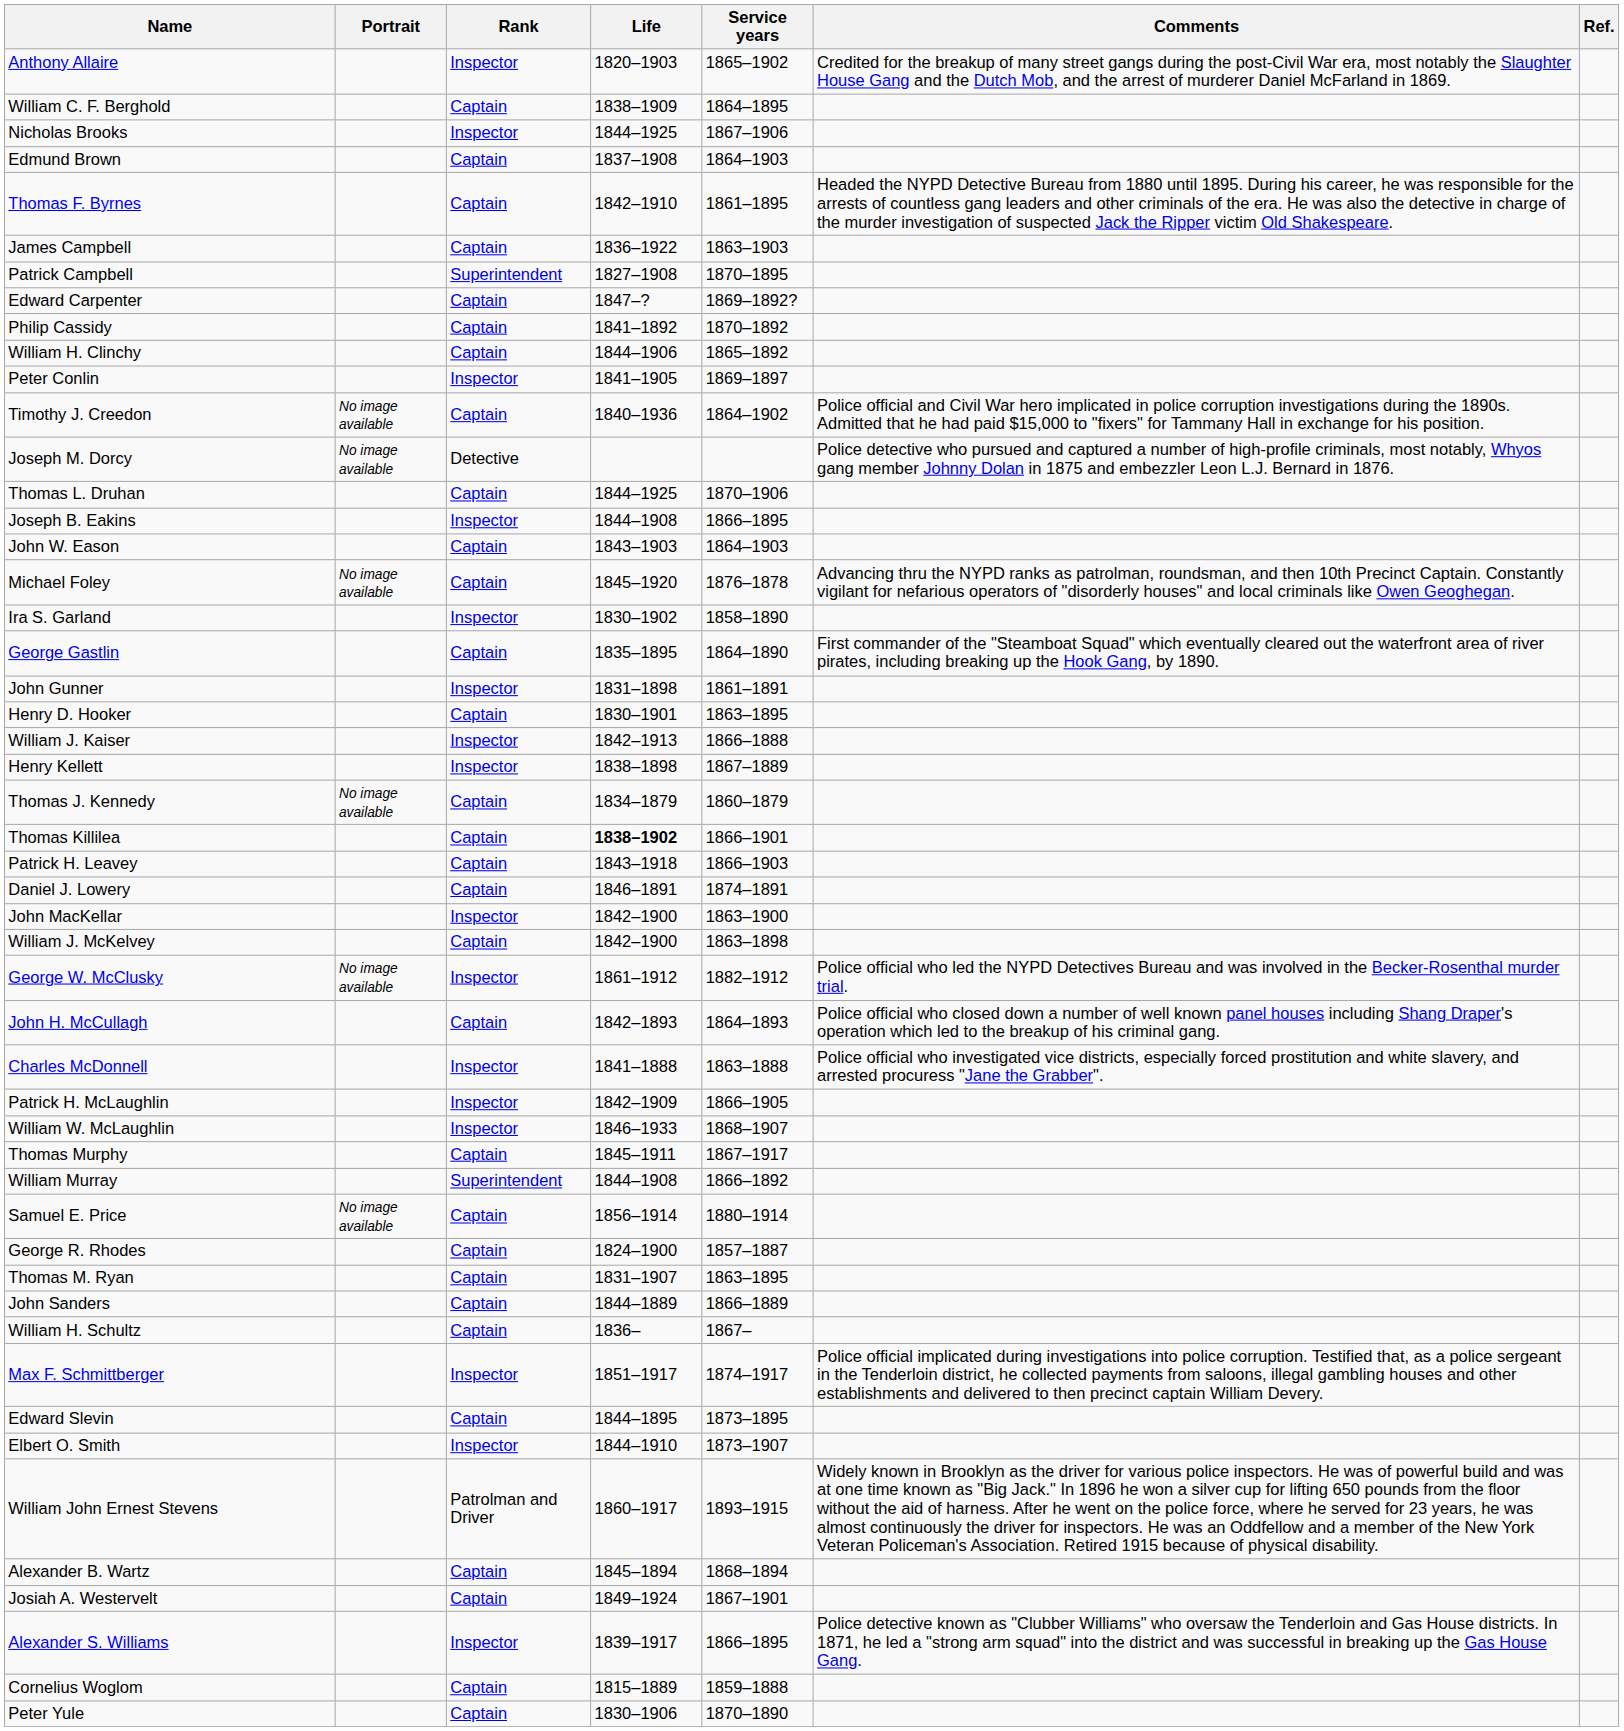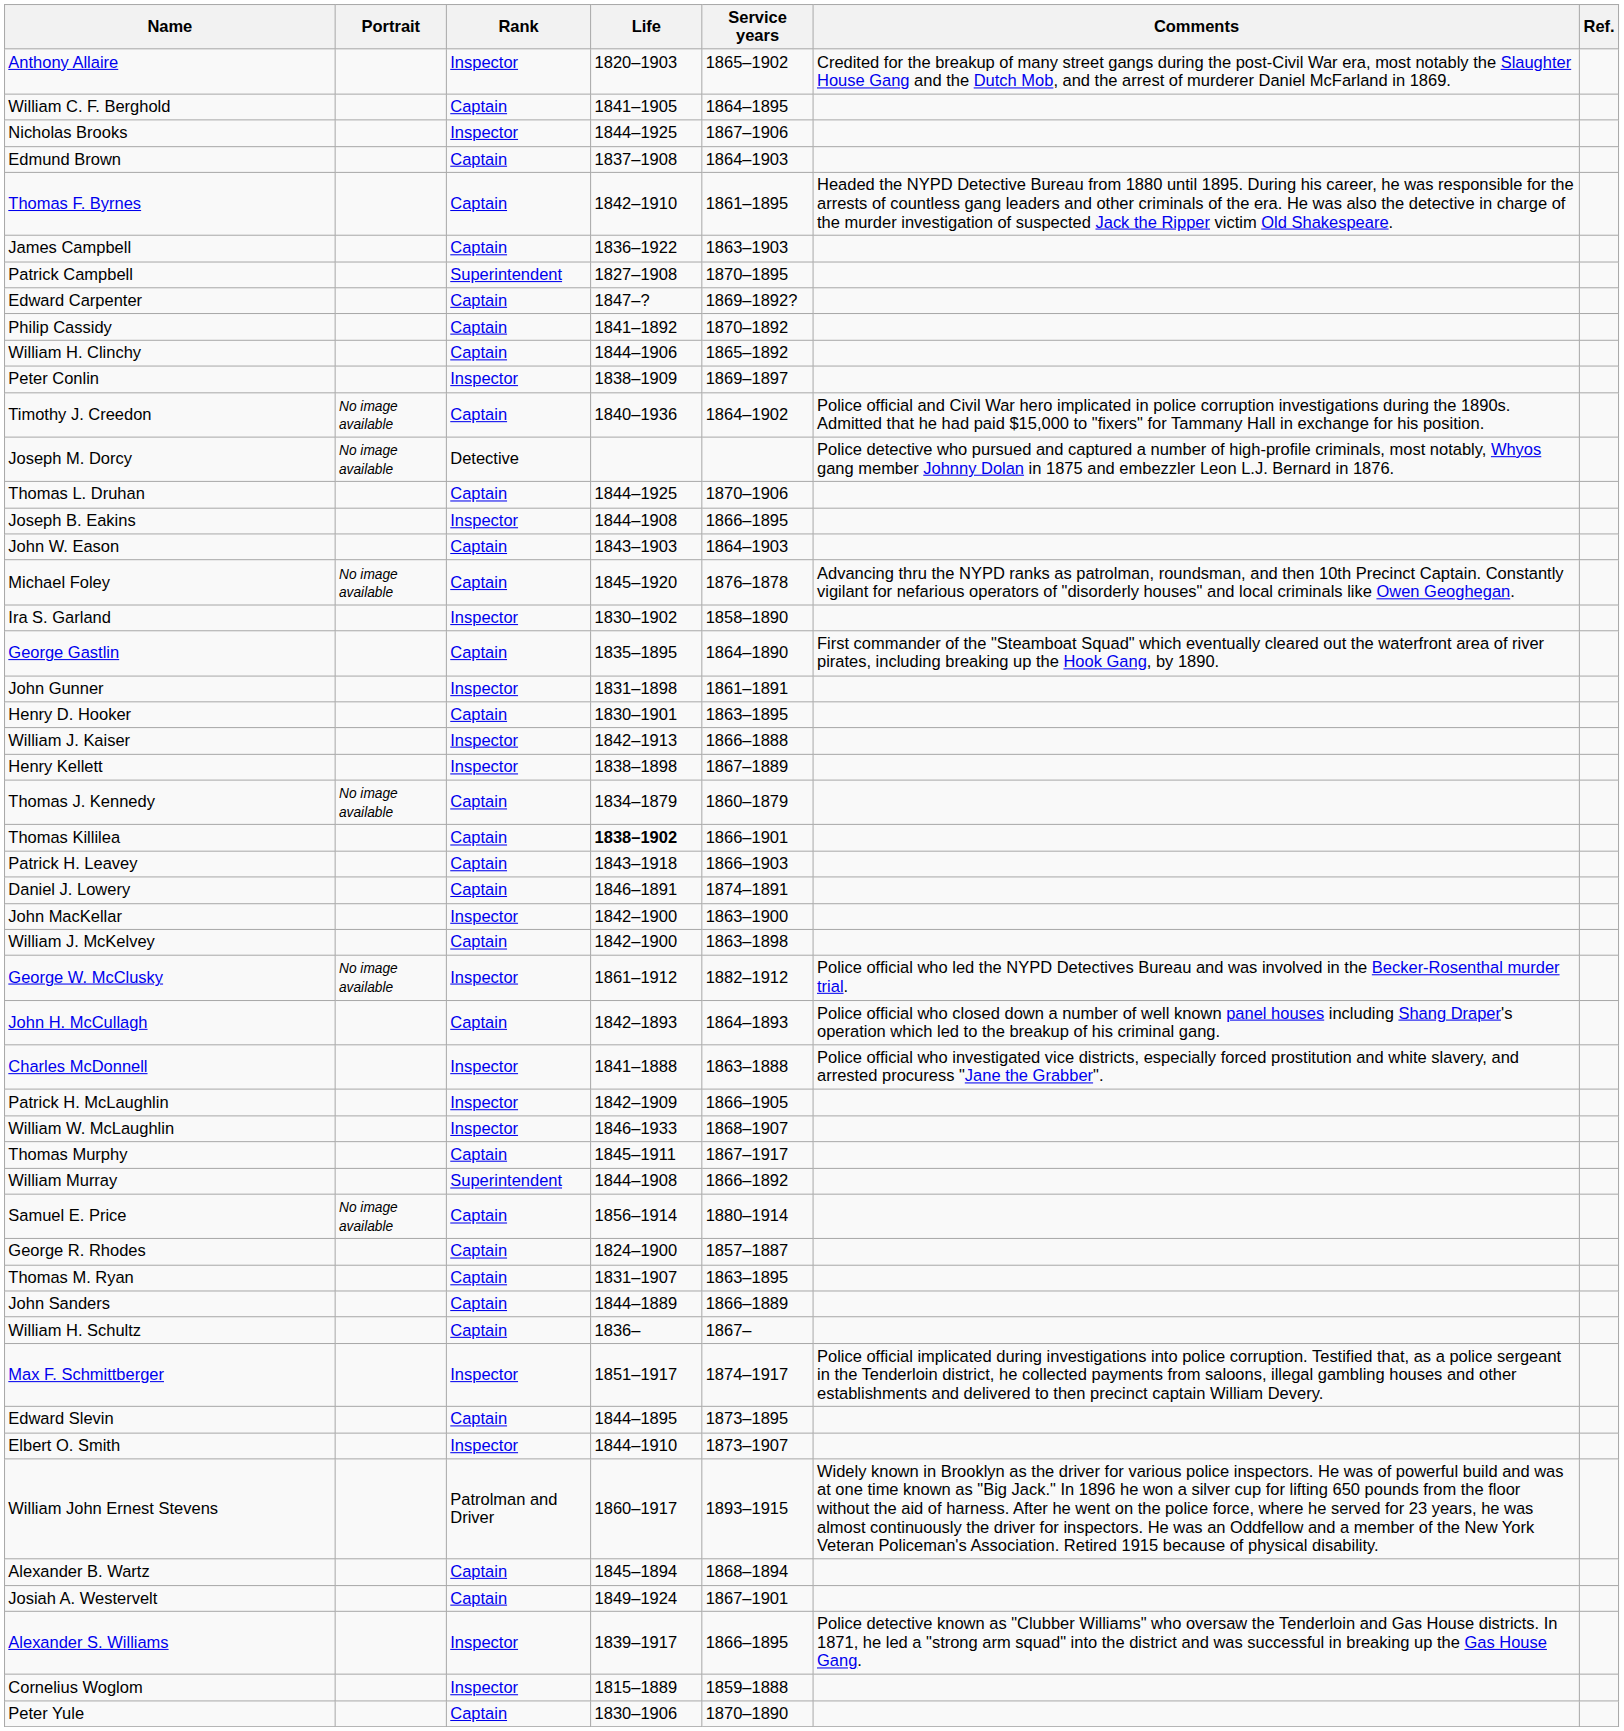 <table class="sortable wikitable">
 <tr>
 <th width="21%">Name</th>
 <th width="7%">Portrait</th>
 <th width="9%">Rank</th>
 <th width="7%">Life</th>
 <th width="7%">Service years</th>
 <th width="55%">Comments</th>
 <th width="1%">Ref.</th>
 </tr>
 <tr valign="top">
 <td><a href='#'>Anthony Allaire</a></td>
 <td></td>
 <td><a href='#'>Inspector</a></td>
 <td>1820–1903</td>
 <td>1865–1902</td>
 <td>Credited for the breakup of many street gangs during the post-Civil War era, most notably the <a href='#'>Slaughter House Gang</a> and the <a href='#'>Dutch Mob</a>, and the arrest of murderer Daniel McFarland in 1869.</td>
 <td></td>
 </tr>
 <tr>
 <td>William C. F. Berghold</td>
 <td></td>
 <td><a href='#'>Captain</a></td>
-<td>1838–1909</td>
+<td>1841–1905</td>
 <td>1864–1895</td>
 <td></td>
 <td></td>
 </tr>
 <tr>
 <td>Nicholas Brooks</td>
 <td></td>
 <td><a href='#'>Inspector</a></td>
 <td>1844–1925</td>
 <td>1867–1906</td>
 <td></td>
 <td></td>
 </tr>
 <tr>
 <td>Edmund Brown</td>
 <td></td>
 <td><a href='#'>Captain</a></td>
 <td>1837–1908</td>
 <td>1864–1903</td>
 <td></td>
 <td></td>
 </tr>
 <tr>
 <td><a href='#'>Thomas F. Byrnes</a></td>
 <td></td>
 <td><a href='#'>Captain</a></td>
 <td>1842–1910</td>
 <td>1861–1895</td>
 <td>Headed the NYPD Detective Bureau from 1880 until 1895. During his career, he was responsible for the arrests of countless gang leaders and other criminals of the era. He was also the detective in charge of the murder investigation of suspected <a href='#'>Jack the Ripper</a> victim <a href='#'>Old Shakespeare</a>.</td>
 <td></td>
 </tr>
 <tr>
 <td>James Campbell</td>
 <td></td>
 <td><a href='#'>Captain</a></td>
 <td>1836–1922</td>
 <td>1863–1903</td>
 <td></td>
 <td></td>
 </tr>
 <tr>
 <td>Patrick Campbell</td>
 <td></td>
 <td><a href='#'>Superintendent</a></td>
 <td>1827–1908</td>
 <td>1870–1895</td>
 <td></td>
 <td></td>
 </tr>
 <tr>
 <td>Edward Carpenter</td>
 <td></td>
 <td><a href='#'>Captain</a></td>
 <td>1847–?</td>
 <td>1869–1892?</td>
 <td></td>
 <td></td>
 </tr>
 <tr>
 <td>Philip Cassidy</td>
 <td></td>
 <td><a href='#'>Captain</a></td>
 <td>1841–1892</td>
 <td>1870–1892</td>
 <td></td>
 <td></td>
 </tr>
 <tr>
 <td>William H. Clinchy</td>
 <td></td>
 <td><a href='#'>Captain</a></td>
 <td>1844–1906</td>
 <td>1865–1892</td>
 <td></td>
 <td></td>
 </tr>
 <tr>
 <td>Peter Conlin</td>
 <td></td>
 <td><a href='#'>Inspector</a></td>
-<td>1841–1905</td>
+<td>1838–1909</td>
 <td>1869–1897</td>
 <td></td>
 <td></td>
 </tr>
 <tr>
 <td>Timothy J. Creedon </td>
 <td><small><em>No image <br>available</em></small></td>
 <td><a href='#'>Captain</a></td>
 <td>1840–1936</td>
 <td>1864–1902</td>
 <td>Police official and Civil War hero implicated in police corruption investigations during the 1890s. Admitted that he had paid $15,000 to "fixers" for Tammany Hall in exchange for his position.</td>
 <td></td>
 </tr>
 <tr>
 <td>Joseph M. Dorcy</td>
 <td><small><em>No image <br>available</em></small></td>
 <td>Detective</td>
 <td></td>
 <td></td>
 <td>Police detective who pursued and captured a number of high-profile criminals, most notably, <a href='#'>Whyos</a> gang member <a href='#'>Johnny Dolan</a> in 1875 and embezzler Leon L.J. Bernard in 1876.</td>
 <td></td>
 </tr>
 <tr>
 <td>Thomas L. Druhan</td>
 <td></td>
 <td><a href='#'>Captain</a></td>
 <td>1844–1925</td>
 <td>1870–1906</td>
 <td></td>
 <td></td>
 </tr>
 <tr>
 <td>Joseph B. Eakins</td>
 <td></td>
 <td><a href='#'>Inspector</a></td>
 <td>1844–1908</td>
 <td>1866–1895</td>
 <td></td>
 <td></td>
 </tr>
 <tr>
 <td>John W. Eason</td>
 <td></td>
 <td><a href='#'>Captain</a></td>
 <td>1843–1903</td>
 <td>1864–1903</td>
 <td></td>
 <td></td>
 </tr>
 <tr>
 <td>Michael Foley</td>
 <td><small><em>No image <br>available</em></small></td>
 <td><a href='#'>Captain</a></td>
 <td>1845–1920</td>
 <td>1876–1878</td>
 <td>Advancing thru the NYPD ranks as patrolman, roundsman, and then 10th Precinct Captain. Constantly vigilant for nefarious operators of "disorderly houses" and local criminals like <a href='#'>Owen Geoghegan</a>.</td>
 <td></td>
 </tr>
 <tr>
 <td>Ira S. Garland</td>
 <td></td>
 <td><a href='#'>Inspector</a></td>
 <td>1830–1902</td>
 <td>1858–1890</td>
 <td></td>
 <td></td>
 </tr>
 <tr>
 <td><a href='#'>George Gastlin</a></td>
 <td></td>
 <td><a href='#'>Captain</a></td>
 <td>1835–1895</td>
 <td>1864–1890</td>
 <td>First commander of the "Steamboat Squad" which eventually cleared out the waterfront area of river pirates, including breaking up the <a href='#'>Hook Gang</a>, by 1890.</td>
 <td></td>
 </tr>
 <tr>
 <td>John Gunner</td>
 <td></td>
 <td><a href='#'>Inspector</a></td>
 <td>1831–1898</td>
 <td>1861–1891</td>
 <td></td>
 <td></td>
 </tr>
 <tr>
 <td>Henry D. Hooker</td>
 <td></td>
 <td><a href='#'>Captain</a></td>
 <td>1830–1901</td>
 <td>1863–1895</td>
 <td></td>
 <td></td>
 </tr>
 <tr>
 <td>William J. Kaiser</td>
 <td></td>
 <td><a href='#'>Inspector</a></td>
 <td>1842–1913</td>
 <td>1866–1888</td>
 <td></td>
 <td></td>
 </tr>
 <tr>
 <td>Henry Kellett</td>
 <td></td>
 <td><a href='#'>Inspector</a></td>
 <td>1838–1898</td>
 <td>1867–1889</td>
 <td></td>
 <td></td>
 </tr>
 <tr>
 <td>Thomas J. Kennedy</td>
 <td><small><em>No image <br>available</em></small></td>
 <td><a href='#'>Captain</a></td>
 <td>1834–1879</td>
 <td>1860–1879</td>
 <td></td>
 <td></td>
 </tr>
 <tr>
 <td>Thomas Killilea</td>
 <td></td>
 <td><a href='#'>Captain</a></td>
 <td><strong>1838–1902</strong></td>
 <td>1866–1901</td>
 <td></td>
 <td></td>
 </tr>
 <tr>
 <td>Patrick H. Leavey</td>
 <td></td>
 <td><a href='#'>Captain</a></td>
 <td>1843–1918</td>
 <td>1866–1903</td>
 <td></td>
 <td></td>
 </tr>
 <tr>
 <td>Daniel J. Lowery</td>
 <td></td>
 <td><a href='#'>Captain</a></td>
 <td>1846–1891</td>
 <td>1874–1891</td>
 <td></td>
 <td></td>
 </tr>
 <tr>
 <td>John MacKellar</td>
 <td></td>
 <td><a href='#'>Inspector</a></td>
 <td>1842–1900</td>
 <td>1863–1900</td>
 <td></td>
 <td></td>
 </tr>
 <tr>
 <td>William J. McKelvey</td>
 <td></td>
 <td><a href='#'>Captain</a></td>
 <td>1842–1900</td>
 <td>1863–1898</td>
 <td></td>
 <td></td>
 </tr>
 <tr>
 <td><a href='#'>George W. McClusky</a></td>
 <td><small><em>No image <br>available</em></small></td>
 <td><a href='#'>Inspector</a></td>
 <td>1861–1912</td>
 <td>1882–1912</td>
 <td>Police official who led the NYPD Detectives Bureau and was involved in the <a href='#'>Becker-Rosenthal murder trial</a>.</td>
 <td></td>
 </tr>
 <tr>
 <td><a href='#'>John H. McCullagh</a></td>
 <td></td>
 <td><a href='#'>Captain</a></td>
 <td>1842–1893</td>
 <td>1864–1893</td>
 <td>Police official who closed down a number of well known <a href='#'>panel houses</a> including <a href='#'>Shang Draper</a>'s operation which led to the breakup of his criminal gang.</td>
 <td></td>
 </tr>
 <tr>
 <td><a href='#'>Charles McDonnell</a></td>
 <td></td>
 <td><a href='#'>Inspector</a></td>
 <td>1841–1888</td>
 <td>1863–1888</td>
 <td>Police official who investigated vice districts, especially forced prostitution and white slavery, and arrested procuress "<a href='#'>Jane the Grabber</a>".</td>
 <td></td>
 </tr>
 <tr>
 <td>Patrick H. McLaughlin</td>
 <td></td>
 <td><a href='#'>Inspector</a></td>
 <td>1842–1909</td>
 <td>1866–1905</td>
 <td></td>
 <td></td>
 </tr>
 <tr>
 <td>William W. McLaughlin</td>
 <td></td>
 <td><a href='#'>Inspector</a></td>
 <td>1846–1933</td>
 <td>1868–1907</td>
 <td></td>
 <td></td>
 </tr>
 <tr>
 <td>Thomas Murphy</td>
 <td></td>
 <td><a href='#'>Captain</a></td>
 <td>1845–1911</td>
 <td>1867–1917</td>
 <td></td>
 <td></td>
 </tr>
 <tr>
 <td>William Murray</td>
 <td></td>
 <td><a href='#'>Superintendent</a></td>
 <td>1844–1908</td>
 <td>1866–1892</td>
 <td></td>
 <td></td>
 </tr>
 <tr>
 <td>Samuel E. Price</td>
 <td><small><em>No image <br>available</em></small></td>
 <td><a href='#'>Captain</a></td>
 <td>1856–1914</td>
 <td>1880–1914</td>
 <td></td>
 <td></td>
 </tr>
 <tr>
 <td>George R. Rhodes</td>
 <td></td>
 <td><a href='#'>Captain</a></td>
 <td>1824–1900</td>
 <td>1857–1887</td>
 <td></td>
 <td></td>
 </tr>
 <tr>
 <td>Thomas M. Ryan</td>
 <td></td>
 <td><a href='#'>Captain</a></td>
 <td>1831–1907</td>
 <td>1863–1895</td>
 <td></td>
 <td></td>
 </tr>
 <tr>
 <td>John Sanders</td>
 <td></td>
 <td><a href='#'>Captain</a></td>
 <td>1844–1889</td>
 <td>1866–1889</td>
 <td></td>
 <td></td>
 </tr>
 <tr>
 <td>William H. Schultz</td>
 <td></td>
 <td><a href='#'>Captain</a></td>
 <td>1836–</td>
 <td>1867–</td>
 <td></td>
 <td></td>
 </tr>
 <tr>
 <td><a href='#'>Max F. Schmittberger</a></td>
 <td></td>
 <td><a href='#'>Inspector</a></td>
 <td>1851–1917</td>
 <td>1874–1917</td>
 <td>Police official implicated during investigations into police corruption. Testified that, as a police sergeant in the Tenderloin district, he collected payments from saloons, illegal gambling houses and other establishments and delivered to then precinct captain William Devery.</td>
 <td></td>
 </tr>
 <tr>
 <td>Edward Slevin</td>
 <td></td>
 <td><a href='#'>Captain</a></td>
 <td>1844–1895</td>
 <td>1873–1895</td>
 <td></td>
 <td></td>
 </tr>
 <tr>
 <td>Elbert O. Smith</td>
 <td></td>
 <td><a href='#'>Inspector</a></td>
 <td>1844–1910</td>
 <td>1873–1907</td>
 <td></td>
 <td></td>
 </tr>
 <tr>
 <td>William John Ernest Stevens</td>
 <td></td>
 <td>Patrolman and Driver</td>
 <td>1860–1917</td>
 <td>1893–1915</td>
 <td>Widely known in Brooklyn as the driver for various police inspectors. He was of powerful build and was at one time known as "Big Jack." In 1896 he won a silver cup for lifting 650 pounds from the floor without the aid of harness. After he went on the police force, where he served for 23 years, he was almost continuously the driver for inspectors. He was an Oddfellow and a member of the New York Veteran Policeman's Association. Retired 1915 because of physical disability.</td>
 <td><br></td>
 </tr>
 <tr>
 <td>Alexander B. Wartz</td>
 <td></td>
 <td><a href='#'>Captain</a></td>
 <td>1845–1894</td>
 <td>1868–1894</td>
 <td></td>
 <td></td>
 </tr>
 <tr>
 <td>Josiah A. Westervelt</td>
 <td></td>
 <td><a href='#'>Captain</a></td>
 <td>1849–1924</td>
 <td>1867–1901</td>
 <td></td>
 <td></td>
 </tr>
 <tr>
 <td><a href='#'>Alexander S. Williams</a></td>
 <td></td>
 <td><a href='#'>Inspector</a></td>
 <td>1839–1917</td>
 <td>1866–1895</td>
 <td>Police detective known as "Clubber Williams" who oversaw the Tenderloin and Gas House districts. In 1871, he led a "strong arm squad" into the district and was successful in breaking up the <a href='#'>Gas House Gang</a>.</td>
 <td></td>
 </tr>
 <tr>
 <td>Cornelius Woglom</td>
 <td></td>
-<td><a href='#'>Captain</a></td>
+<td><a href='#'>Inspector</a></td>
 <td>1815–1889</td>
 <td>1859–1888</td>
 <td></td>
 <td></td>
 </tr>
 <tr>
 <td>Peter Yule</td>
 <td></td>
 <td><a href='#'>Captain</a></td>
 <td>1830–1906</td>
 <td>1870–1890</td>
 <td></td>
 <td></td>
 </tr>
 </table>
